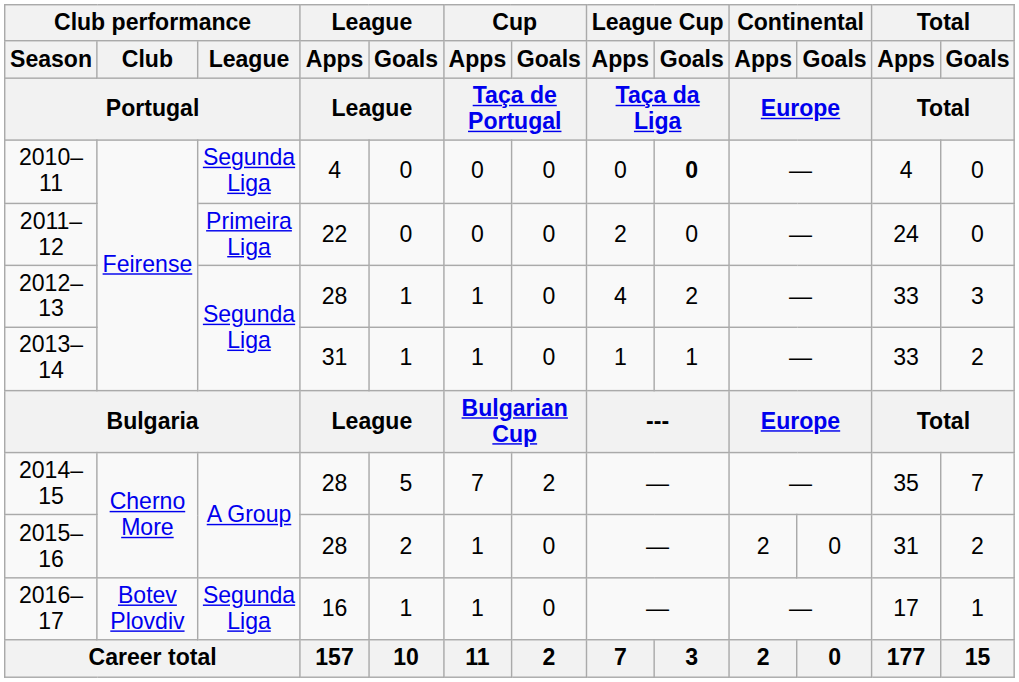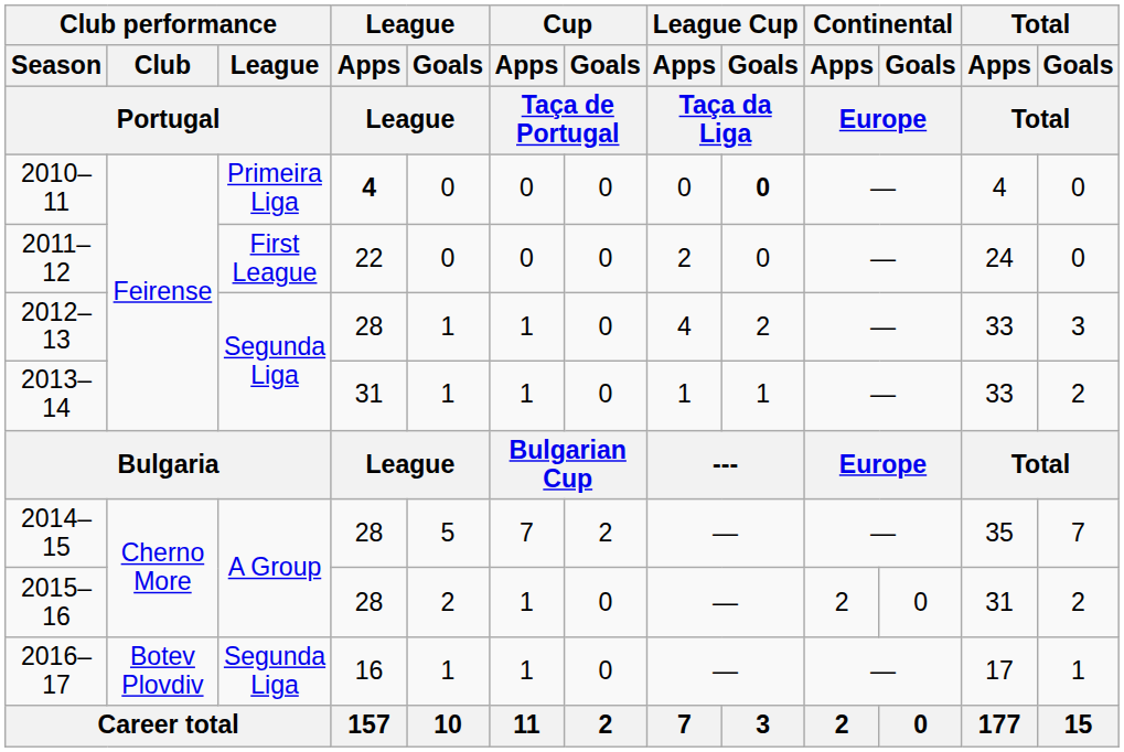 <table class="wikitable" style="text-align:center">
 <tr>
 <th colspan=3>Club performance</th>
 <th colspan=2>League</th>
 <th colspan=2>Cup</th>
 <th colspan=2>League Cup</th>
 <th colspan=2>Continental</th>
 <th colspan=2>Total</th>
 </tr>
 <tr>
 <th>Season</th>
 <th>Club</th>
 <th>League</th>
 <th>Apps</th>
 <th>Goals</th>
 <th>Apps</th>
 <th>Goals</th>
 <th>Apps</th>
 <th>Goals</th>
 <th>Apps</th>
 <th>Goals</th>
 <th>Apps</th>
 <th>Goals</th>
 </tr>
 <tr>
 <th colspan=3>Portugal</th>
 <th colspan=2>League</th>
 <th colspan=2><a href='#'>Taça de Portugal</a></th>
 <th colspan=2><a href='#'>Taça da Liga</a></th>
 <th colspan=2><a href='#'>Europe</a></th>
 <th colspan=2>Total</th>
 </tr>
 <tr>
 <td>2010–11</td>
 <td rowspan="4"><a href='#'>Feirense</a></td>
-<td rowspan="1"><a href='#'>Segunda Liga</a></td>
-<td>4</td>
+<td><a href='#'>Primeira Liga</a></td>
+<td><strong>4</strong></td>
 <td>0</td>
 <td>0</td>
 <td>0</td>
 <td>0</td>
 <td><strong>0</strong></td>
 <td colspan="2">—</td>
 <td>4</td>
 <td>0</td>
 </tr>
 <tr>
 <td>2011–12</td>
-<td><a href='#'>Primeira Liga</a></td>
+<td><a href='#'>First League</a></td>
 <td>22</td>
 <td>0</td>
 <td>0</td>
 <td>0</td>
 <td>2</td>
 <td>0</td>
 <td colspan="2">—</td>
 <td>24</td>
 <td>0</td>
 </tr>
 <tr>
 <td>2012–13</td>
 <td rowspan="2"><a href='#'>Segunda Liga</a></td>
 <td>28</td>
 <td>1</td>
 <td>1</td>
 <td>0</td>
 <td>4</td>
 <td>2</td>
 <td colspan="2">—</td>
 <td>33</td>
 <td>3</td>
 </tr>
 <tr>
 <td>2013–14</td>
 <td>31</td>
 <td>1</td>
 <td>1</td>
 <td>0</td>
 <td>1</td>
 <td>1</td>
 <td colspan="2">—</td>
 <td>33</td>
 <td>2</td>
 </tr>
 <tr>
 <th colspan=3>Bulgaria</th>
 <th colspan=2>League</th>
 <th colspan=2><a href='#'>Bulgarian Cup</a></th>
 <th colspan=2>---</th>
 <th colspan=2><a href='#'>Europe</a></th>
 <th colspan=2>Total</th>
 </tr>
 <tr>
 <td>2014–15</td>
 <td rowspan="2"><a href='#'>Cherno More</a></td>
 <td rowspan="2"><a href='#'>A Group</a></td>
 <td>28</td>
 <td>5</td>
 <td>7</td>
 <td>2</td>
 <td colspan="2">—</td>
 <td colspan="2">—</td>
 <td>35</td>
 <td>7</td>
 </tr>
 <tr>
 <td>2015–16</td>
 <td>28</td>
 <td>2</td>
 <td>1</td>
 <td>0</td>
 <td colspan="2">—</td>
 <td>2</td>
 <td>0</td>
 <td>31</td>
 <td>2</td>
 </tr>
 <tr>
 <td>2016–17</td>
 <td><a href='#'>Botev Plovdiv</a></td>
 <td rowspan="1"><a href='#'>Segunda Liga</a></td>
 <td>16</td>
 <td>1</td>
 <td>1</td>
 <td>0</td>
 <td colspan="2">—</td>
 <td colspan="2">—</td>
 <td>17</td>
 <td>1</td>
 </tr>
 <tr>
 <th colspan=3>Career total</th>
 <th>157</th>
 <th>10</th>
 <th>11</th>
 <th>2</th>
 <th>7</th>
 <th>3</th>
 <th>2</th>
 <th>0</th>
 <th>177</th>
 <th>15</th>
 </tr>
 </table>
